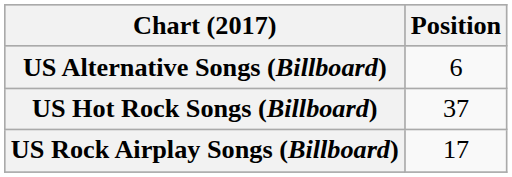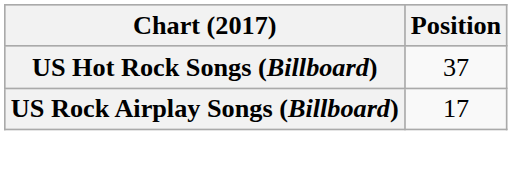 <table class="wikitable sortable plainrowheaders" style="text-align:center">
 <tr>
 <th scope="col">Chart (2017)</th>
 <th scope="col">Position</th>
-</tr>
-<tr>
-<th scope="row">US Alternative Songs (<em>Billboard</em>)</th>
-<td>6</td>
 </tr>
 <tr>
 <th scope="row">US Hot Rock Songs (<em>Billboard</em>)</th>
 <td>37</td>
 </tr>
 <tr>
 <th scope="row">US Rock Airplay Songs (<em>Billboard</em>)</th>
 <td>17</td>
 </tr>
 </table>
